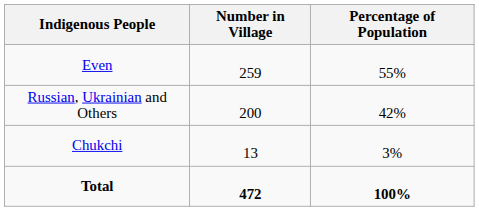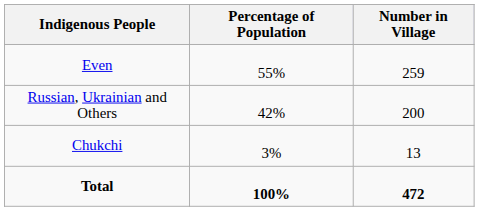 <table class="wikitable" style="width:40%" align="center">
 <tr bgcolor="#CCCCFF" align="centre">
 <th>Indigenous People</th>
+<th>Percentage of Population</th>
 <th>Number in Village</th>
-<th>Percentage of Population</th>
 </tr>
 <tr style="text-align:center;">
 <td><a href='#'>Even</a><br></td>
+<td><br>55%</td>
 <td><br>259</td>
-<td><br>55%</td>
 </tr>
 <tr style="text-align:center;">
 <td><a href='#'>Russian</a>, <a href='#'>Ukrainian</a> and Others<br></td>
+<td><br>42%</td>
 <td><br>200</td>
-<td><br>42%</td>
 </tr>
 <tr style="text-align:center;">
 <td><a href='#'>Chukchi</a><br></td>
+<td><br>3%</td>
 <td><br>13</td>
-<td><br>3%</td>
 </tr>
 <tr style="text-align:center;">
 <td><strong>Total</strong><br></td>
+<td><br><strong>100%</strong></td>
 <td><br><strong>472</strong></td>
-<td><br><strong>100%</strong></td>
 </tr>
 </table>
